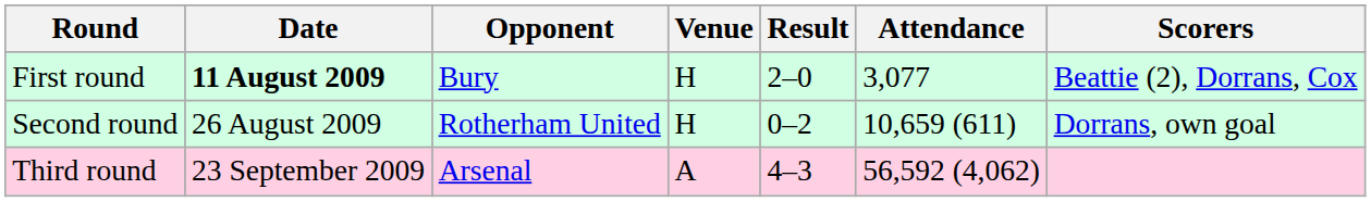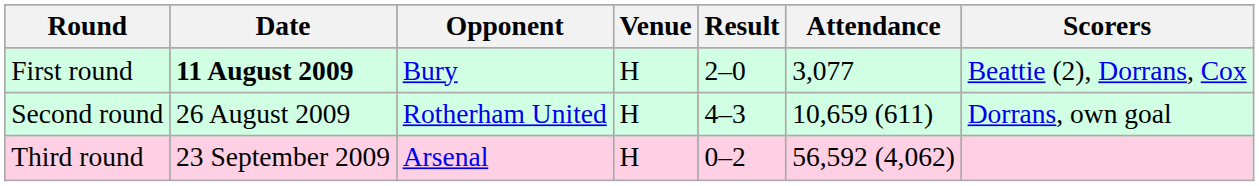 <table class="wikitable">
 <tr>
 <th>Round</th>
 <th>Date</th>
 <th>Opponent</th>
 <th>Venue</th>
 <th>Result</th>
 <th>Attendance</th>
 <th>Scorers</th>
 </tr>
 <tr bgcolor="#d0ffe3">
 <td>First round</td>
 <td><strong>11 August 2009</strong></td>
 <td><a href='#'>Bury</a></td>
 <td>H</td>
 <td>2–0</td>
 <td>3,077</td>
 <td><a href='#'>Beattie</a> (2), <a href='#'>Dorrans</a>, <a href='#'>Cox</a></td>
 </tr>
 <tr bgcolor="#d0ffe3">
 <td>Second round</td>
 <td>26 August 2009</td>
 <td><a href='#'>Rotherham United</a></td>
 <td>H</td>
-<td>0–2</td>
+<td>4–3</td>
 <td>10,659 (611)</td>
 <td><a href='#'>Dorrans</a>, own goal</td>
 </tr>
 <tr bgcolor="#ffd0e3">
 <td>Third round</td>
 <td>23 September 2009</td>
 <td><a href='#'>Arsenal</a></td>
-<td>A</td>
-<td>4–3</td>
+<td>H</td>
+<td>0–2</td>
 <td>56,592 (4,062)</td>
 <td></td>
 </tr>
 </table>
